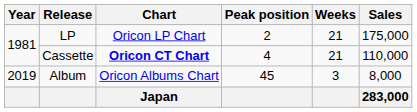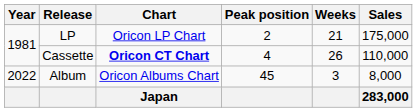 <table class="sortable wikitable" style="text-align:center">
 <tr>
 <th>Year</th>
 <th>Release</th>
 <th>Chart</th>
 <th>Peak position</th>
 <th>Weeks</th>
 <th>Sales</th>
 </tr>
 <tr>
 <td rowspan="2">1981</td>
 <td>LP</td>
 <td><a href='#'>Oricon LP Chart</a></td>
 <td>2</td>
 <td>21</td>
 <td>175,000</td>
 </tr>
 <tr>
 <td>Cassette</td>
 <td><strong><a href='#'>Oricon CT Chart</a></strong></td>
 <td>4</td>
-<td>21</td>
+<td>26</td>
 <td>110,000</td>
 </tr>
 <tr>
-<td>2019</td>
+<td>2022</td>
 <td>Album</td>
 <td><a href='#'>Oricon Albums Chart</a></td>
 <td>45</td>
 <td>3</td>
 <td>8,000</td>
 </tr>
 <tr>
 <th></th>
 <th></th>
 <th>Japan</th>
 <th></th>
 <th></th>
 <th>283,000</th>
 </tr>
 </table>
